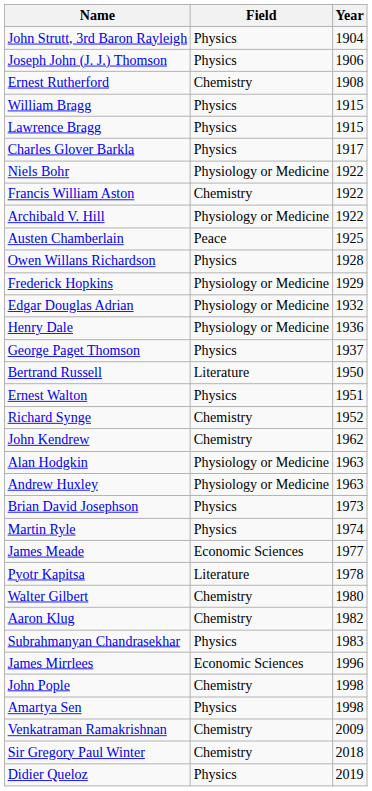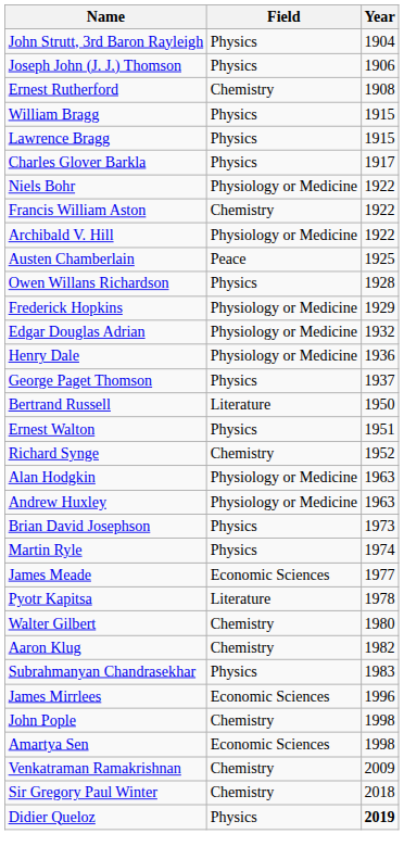 <table class="wikitable sortable">
 <tr>
 <th>Name</th>
 <th>Field</th>
 <th>Year</th>
 </tr>
 <tr>
 <td><a href='#'>John Strutt, 3rd Baron Rayleigh</a></td>
 <td>Physics</td>
 <td>1904</td>
 </tr>
 <tr>
 <td><a href='#'>Joseph John (J. J.) Thomson</a></td>
 <td>Physics</td>
 <td>1906</td>
 </tr>
 <tr>
 <td><a href='#'>Ernest Rutherford</a></td>
 <td>Chemistry</td>
 <td>1908</td>
 </tr>
 <tr>
 <td><a href='#'>William Bragg</a></td>
 <td>Physics</td>
 <td>1915</td>
 </tr>
 <tr>
 <td><a href='#'>Lawrence Bragg</a></td>
 <td>Physics</td>
 <td>1915</td>
 </tr>
 <tr>
 <td><a href='#'>Charles Glover Barkla</a></td>
 <td>Physics</td>
 <td>1917</td>
 </tr>
 <tr>
 <td><a href='#'>Niels Bohr</a></td>
 <td>Physiology or Medicine</td>
 <td>1922</td>
 </tr>
 <tr>
 <td><a href='#'>Francis William Aston</a></td>
 <td>Chemistry</td>
 <td>1922</td>
 </tr>
 <tr>
 <td><a href='#'>Archibald V. Hill</a></td>
 <td>Physiology or Medicine</td>
 <td>1922</td>
 </tr>
 <tr>
 <td><a href='#'>Austen Chamberlain</a></td>
 <td>Peace</td>
 <td>1925</td>
 </tr>
 <tr>
 <td><a href='#'>Owen Willans Richardson</a></td>
 <td>Physics</td>
 <td>1928</td>
 </tr>
 <tr>
 <td><a href='#'>Frederick Hopkins</a></td>
 <td>Physiology or Medicine</td>
 <td>1929</td>
 </tr>
 <tr>
 <td><a href='#'>Edgar Douglas Adrian</a></td>
 <td>Physiology or Medicine</td>
 <td>1932</td>
 </tr>
 <tr>
 <td><a href='#'>Henry Dale</a></td>
 <td>Physiology or Medicine</td>
 <td>1936</td>
 </tr>
 <tr>
 <td><a href='#'>George Paget Thomson</a></td>
 <td>Physics</td>
 <td>1937</td>
 </tr>
 <tr>
 <td><a href='#'>Bertrand Russell</a></td>
 <td>Literature</td>
 <td>1950</td>
 </tr>
 <tr>
 <td><a href='#'>Ernest Walton</a></td>
 <td>Physics</td>
 <td>1951</td>
 </tr>
 <tr>
 <td><a href='#'>Richard Synge</a></td>
 <td>Chemistry</td>
 <td>1952</td>
 </tr>
 <tr>
-<td><a href='#'>John Kendrew</a></td>
-<td>Chemistry</td>
-<td>1962</td>
-</tr>
-<tr>
 <td><a href='#'>Alan Hodgkin</a></td>
 <td>Physiology or Medicine</td>
 <td>1963</td>
 </tr>
 <tr>
 <td><a href='#'>Andrew Huxley</a></td>
 <td>Physiology or Medicine</td>
 <td>1963</td>
 </tr>
 <tr>
 <td><a href='#'>Brian David Josephson</a></td>
 <td>Physics</td>
 <td>1973</td>
 </tr>
 <tr>
 <td><a href='#'>Martin Ryle</a></td>
 <td>Physics</td>
 <td>1974</td>
 </tr>
 <tr>
 <td><a href='#'>James Meade</a></td>
 <td>Economic Sciences</td>
 <td>1977</td>
 </tr>
 <tr>
 <td><a href='#'>Pyotr Kapitsa</a></td>
 <td>Literature</td>
 <td>1978</td>
 </tr>
 <tr>
 <td><a href='#'>Walter Gilbert</a></td>
 <td>Chemistry</td>
 <td>1980</td>
 </tr>
 <tr>
 <td><a href='#'>Aaron Klug</a></td>
 <td>Chemistry</td>
 <td>1982</td>
 </tr>
 <tr>
 <td><a href='#'>Subrahmanyan Chandrasekhar</a></td>
 <td>Physics</td>
 <td>1983</td>
 </tr>
 <tr>
 <td><a href='#'>James Mirrlees</a></td>
 <td>Economic Sciences</td>
 <td>1996</td>
 </tr>
 <tr>
 <td><a href='#'>John Pople</a></td>
 <td>Chemistry</td>
 <td>1998</td>
 </tr>
 <tr>
 <td><a href='#'>Amartya Sen</a></td>
-<td>Physics</td>
+<td>Economic Sciences</td>
 <td>1998</td>
 </tr>
 <tr>
 <td><a href='#'>Venkatraman Ramakrishnan</a></td>
 <td>Chemistry</td>
 <td>2009</td>
 </tr>
 <tr>
 <td><a href='#'>Sir Gregory Paul Winter</a></td>
 <td>Chemistry</td>
 <td>2018</td>
 </tr>
 <tr>
 <td><a href='#'>Didier Queloz</a></td>
 <td>Physics</td>
-<td>2019</td>
+<td><strong>2019</strong></td>
 </tr>
 </table>
